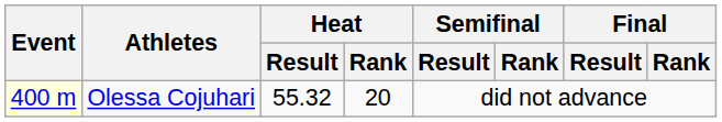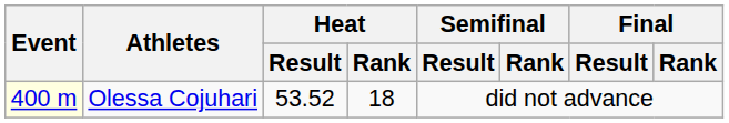 <table class="wikitable" border="1" style="font-size:90%">
 <tr>
 <th rowspan="2">Event</th>
 <th rowspan="2">Athletes</th>
 <th colspan="2">Heat</th>
 <th colspan="2">Semifinal</th>
 <th colspan="2">Final</th>
 </tr>
 <tr>
 <th>Result</th>
 <th>Rank</th>
 <th>Result</th>
 <th>Rank</th>
 <th>Result</th>
 <th>Rank</th>
 </tr>
 <tr>
 <td style="background: lightyellow;"><a href='#'>400 m</a></td>
 <td><a href='#'>Olessa Cojuhari</a></td>
-<td align=center>55.32</td>
-<td align=center>20</td>
+<td align=center>53.52</td>
+<td align=center>18</td>
 <td align=center colspan="4">did not advance</td>
 </tr>
 </table>
